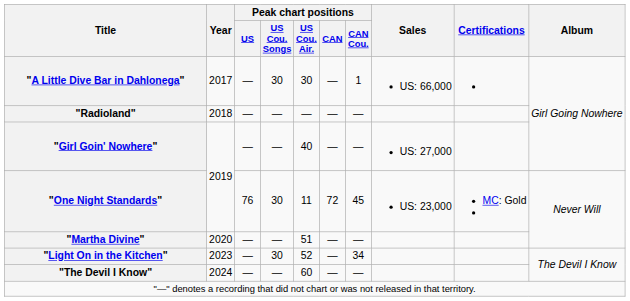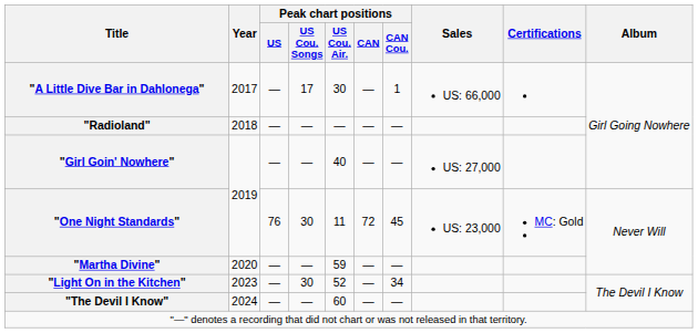 <table class="wikitable plainrowheaders" style="text-align:center;" border="1">
 <tr>
 <th scope="col" rowspan="2" style="width:19em;">Title</th>
 <th scope="col" rowspan="2">Year</th>
 <th scope="col" colspan="5">Peak chart positions</th>
 <th scope="col" rowspan="2">Sales</th>
 <th scope="col" rowspan="2"><a href='#'>Certifications</a></th>
 <th scope="col" rowspan="2">Album</th>
 </tr>
 <tr>
 <th scope="col" style="width:2.3em;font-size:90%;"><a href='#'>US</a><br></th>
 <th scope="col" style="width:2.3em;font-size:90%;"><a href='#'>US<br>Cou.<br>Songs</a><br></th>
 <th scope="col" style="width:2.3em;font-size:90%;"><a href='#'>US<br>Cou.<br>Air.</a><br></th>
 <th scope="col" style="width:2.3em;font-size:90%;"><a href='#'>CAN</a><br></th>
 <th scope="col" style="width:2.3em;font-size:90%;"><a href='#'>CAN<br>Cou.</a><br></th>
 </tr>
 <tr>
 <th scope="row">"<a href='#'>A Little Dive Bar in Dahlonega</a>"</th>
 <td>2017</td>
 <td>—</td>
-<td>30</td>
+<td>17</td>
 <td>30</td>
 <td>—</td>
 <td>1</td>
 <td><br><ul><li>US: 66,000</li></ul></td>
 <td><br><ul><li></li></ul></td>
 <td rowspan="3"><em>Girl Going Nowhere</em></td>
 </tr>
 <tr>
 <th scope="row">"Radioland"</th>
 <td>2018</td>
 <td>—</td>
 <td>—</td>
 <td>—</td>
 <td>—</td>
 <td>—</td>
 <td></td>
 <td></td>
 </tr>
 <tr>
 <th scope="row">"<a href='#'>Girl Goin' Nowhere</a>"</th>
 <td rowspan="2">2019</td>
 <td>—</td>
 <td>—</td>
 <td>40</td>
 <td>—</td>
 <td>—</td>
 <td><br><ul><li>US: 27,000</li></ul></td>
 <td></td>
 </tr>
 <tr>
 <th scope="row">"<a href='#'>One Night Standards</a>"</th>
 <td>76</td>
 <td>30</td>
 <td>11</td>
 <td>72</td>
 <td>45</td>
 <td><br><ul><li>US: 23,000</li></ul></td>
 <td><br><ul><li><a href='#'>MC</a>: Gold</li><li></li></ul></td>
 <td rowspan="2"><em>Never Will</em></td>
 </tr>
 <tr>
 <th scope="row">"<a href='#'>Martha Divine</a>"</th>
 <td>2020</td>
 <td>—</td>
 <td>—</td>
-<td>51</td>
+<td>59</td>
 <td>—</td>
 <td>—</td>
 <td></td>
 <td></td>
 </tr>
 <tr>
 <th scope="row">"<a href='#'>Light On in the Kitchen</a>"</th>
 <td>2023</td>
 <td>—</td>
 <td>30</td>
 <td>52</td>
 <td>—</td>
 <td>34</td>
 <td></td>
 <td></td>
 <td rowspan="2"><em>The Devil I Know</em></td>
 </tr>
 <tr>
 <th scope="row">"The Devil I Know"</th>
 <td>2024</td>
 <td>—</td>
 <td>—</td>
 <td>60</td>
 <td>—</td>
 <td>—</td>
 <td></td>
 <td></td>
 </tr>
 <tr>
 <td colspan="10" style="font-size:90%">"—" denotes a recording that did not chart or was not released in that territory.</td>
 </tr>
 </table>
